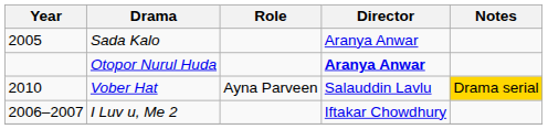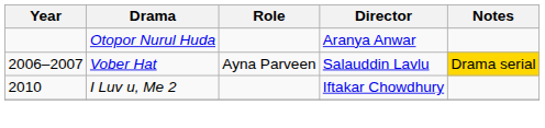 <table class="wikitable">
 <tr>
 <th>Year</th>
 <th>Drama</th>
 <th>Role</th>
 <th>Director</th>
 <th>Notes</th>
 </tr>
 <tr>
-<td rowspan="1">2005</td>
-<td><em>Sada Kalo</em></td>
+<td rowspan="1"></td>
+<td><em><a href='#'>Otopor Nurul Huda</a></em></td>
 <td></td>
 <td><a href='#'>Aranya Anwar</a></td>
 <td></td>
 </tr>
 <tr>
-<td rowspan="1"></td>
-<td><em><a href='#'>Otopor Nurul Huda</a></em></td>
-<td></td>
-<td><strong><a href='#'>Aranya Anwar</a></strong></td>
-<td></td>
-</tr>
-<tr>
-<td rowspan="1">2010</td>
+<td rowspan="1">2006–2007</td>
 <td><em><a href='#'>Vober Hat</a></em></td>
 <td>Ayna Parveen</td>
 <td><a href='#'>Salauddin Lavlu</a></td>
 <td style="background: gold;">Drama serial</td>
 </tr>
 <tr>
-<td rowspan="1">2006–2007</td>
+<td rowspan="1">2010</td>
 <td><em>I Luv u, Me 2</em></td>
 <td></td>
 <td><a href='#'>Iftakar Chowdhury</a></td>
 <td></td>
 </tr>
 <tr>
 </tr>
 </table>
